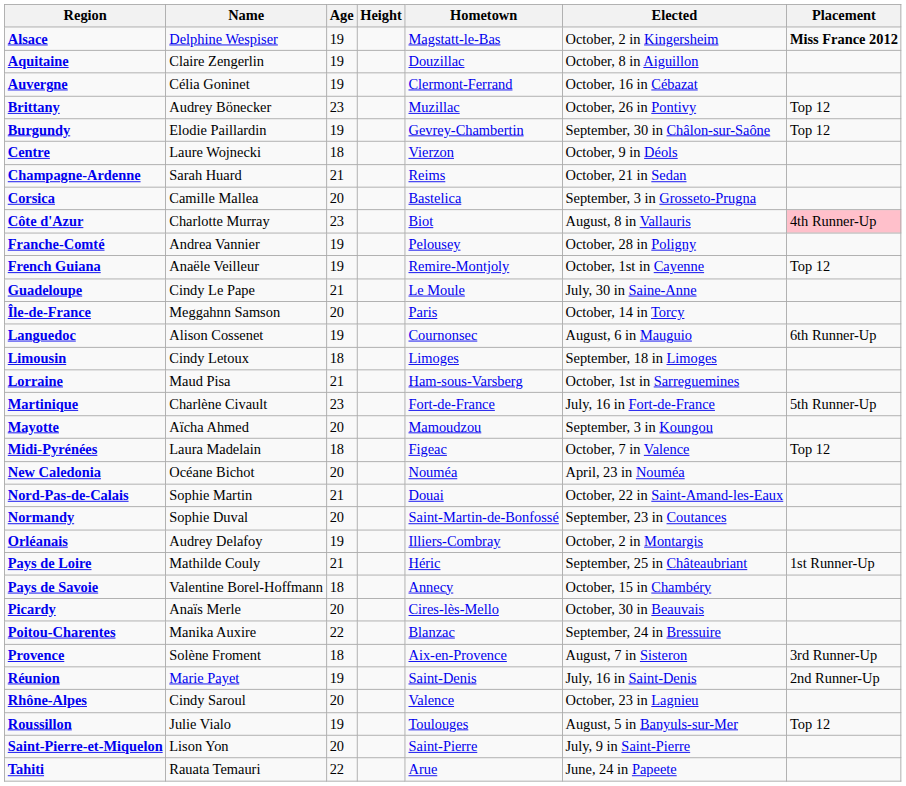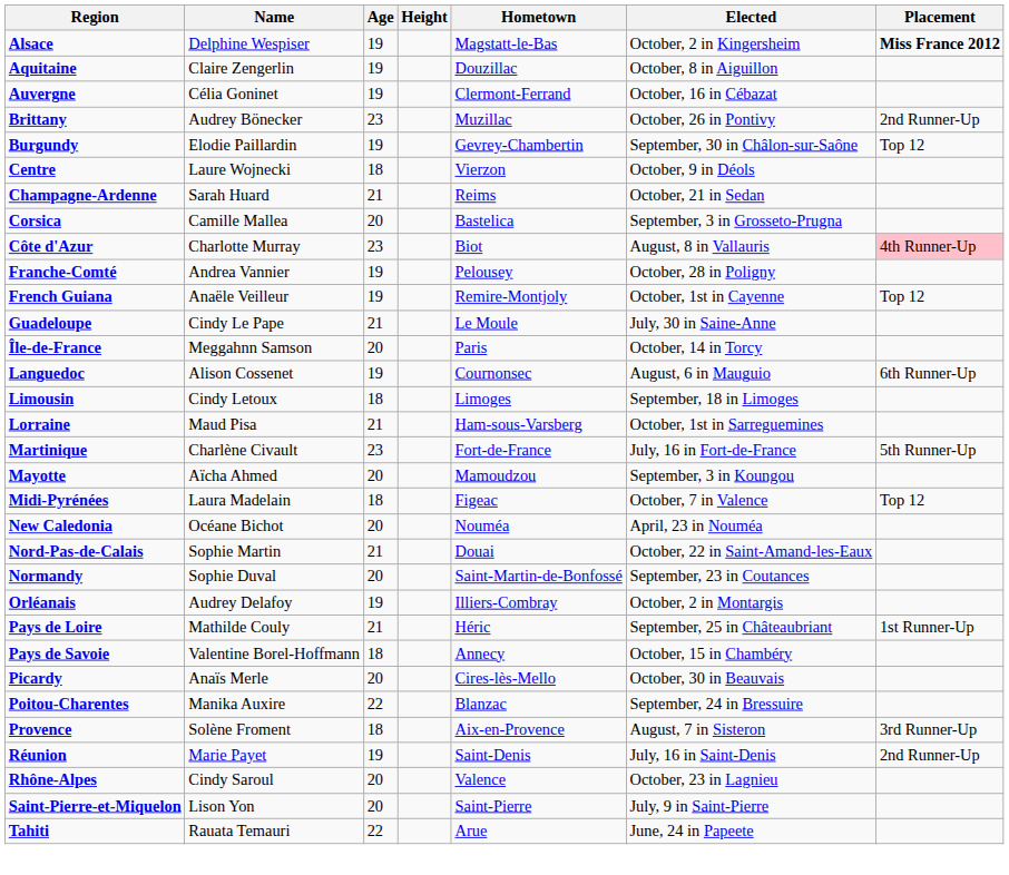 <table class="wikitable sortable">
 <tr>
 <th scope="col">Region</th>
 <th scope="col">Name</th>
 <th scope="col">Age</th>
 <th scope="col">Height</th>
 <th scope="col">Hometown</th>
 <th scope="col">Elected</th>
 <th scope="col">Placement</th>
 </tr>
 <tr>
 <td> <strong><a href='#'>Alsace</a></strong></td>
 <td><a href='#'>Delphine Wespiser</a></td>
 <td>19</td>
 <td></td>
 <td><a href='#'>Magstatt-le-Bas</a></td>
 <td>October, 2 in <a href='#'>Kingersheim</a></td>
 <td><strong>Miss France 2012</strong></td>
 </tr>
 <tr>
 <td> <strong><a href='#'>Aquitaine</a></strong></td>
 <td>Claire Zengerlin</td>
 <td>19</td>
 <td></td>
 <td><a href='#'>Douzillac</a></td>
 <td>October, 8 in <a href='#'>Aiguillon</a></td>
 <td></td>
 </tr>
 <tr>
 <td> <strong><a href='#'>Auvergne</a></strong></td>
 <td>Célia Goninet</td>
 <td>19</td>
 <td></td>
 <td><a href='#'>Clermont-Ferrand</a></td>
 <td>October, 16 in <a href='#'>Cébazat</a></td>
 <td></td>
 </tr>
 <tr>
 <td> <strong><a href='#'>Brittany</a></strong></td>
 <td>Audrey Bönecker</td>
 <td>23</td>
 <td></td>
 <td><a href='#'>Muzillac</a></td>
 <td>October, 26 in <a href='#'>Pontivy</a></td>
-<td>Top 12</td>
+<td>2nd Runner-Up</td>
 </tr>
 <tr>
 <td> <strong><a href='#'>Burgundy</a></strong></td>
 <td>Elodie Paillardin</td>
 <td>19</td>
 <td></td>
 <td><a href='#'>Gevrey-Chambertin</a></td>
 <td>September, 30 in <a href='#'>Châlon-sur-Saône</a></td>
 <td>Top 12</td>
 </tr>
 <tr>
 <td> <strong><a href='#'>Centre</a></strong></td>
 <td>Laure Wojnecki</td>
 <td>18</td>
 <td></td>
 <td><a href='#'>Vierzon</a></td>
 <td>October, 9 in <a href='#'>Déols</a></td>
 <td></td>
 </tr>
 <tr>
 <td> <strong><a href='#'>Champagne-Ardenne</a></strong></td>
 <td>Sarah Huard</td>
 <td>21</td>
 <td></td>
 <td><a href='#'>Reims</a></td>
 <td>October, 21 in <a href='#'>Sedan</a></td>
 <td></td>
 </tr>
 <tr>
 <td> <strong><a href='#'>Corsica</a></strong></td>
 <td>Camille Mallea</td>
 <td>20</td>
 <td></td>
 <td><a href='#'>Bastelica</a></td>
 <td>September, 3 in <a href='#'>Grosseto-Prugna</a></td>
 <td></td>
 </tr>
 <tr>
 <td> <strong><a href='#'>Côte d'Azur</a></strong></td>
 <td>Charlotte Murray</td>
 <td>23</td>
 <td></td>
 <td><a href='#'>Biot</a></td>
 <td>August, 8 in <a href='#'>Vallauris</a></td>
 <td style="background: pink;">4th Runner-Up</td>
 </tr>
 <tr>
 <td> <strong><a href='#'>Franche-Comté</a></strong></td>
 <td>Andrea Vannier</td>
 <td>19</td>
 <td></td>
 <td><a href='#'>Pelousey</a></td>
 <td>October, 28 in <a href='#'>Poligny</a></td>
 <td></td>
 </tr>
 <tr>
 <td> <strong><a href='#'>French Guiana</a></strong></td>
 <td>Anaële Veilleur</td>
 <td>19</td>
 <td></td>
 <td><a href='#'>Remire-Montjoly</a></td>
 <td>October, 1st in <a href='#'>Cayenne</a></td>
 <td>Top 12</td>
 </tr>
 <tr>
 <td> <strong><a href='#'>Guadeloupe</a></strong></td>
 <td>Cindy Le Pape</td>
 <td>21</td>
 <td></td>
 <td><a href='#'>Le Moule</a></td>
 <td>July, 30 in <a href='#'>Saine-Anne</a></td>
 <td></td>
 </tr>
 <tr>
 <td> <strong><a href='#'>Île-de-France</a></strong></td>
 <td>Meggahnn Samson</td>
 <td>20</td>
 <td></td>
 <td><a href='#'>Paris</a></td>
 <td>October, 14 in <a href='#'>Torcy</a></td>
 <td></td>
 </tr>
 <tr>
 <td> <strong><a href='#'>Languedoc</a></strong></td>
 <td>Alison Cossenet</td>
 <td>19</td>
 <td></td>
 <td><a href='#'>Cournonsec</a></td>
 <td>August, 6 in <a href='#'>Mauguio</a></td>
 <td>6th Runner-Up</td>
 </tr>
 <tr>
 <td> <strong><a href='#'>Limousin</a></strong></td>
 <td>Cindy Letoux</td>
 <td>18</td>
 <td></td>
 <td><a href='#'>Limoges</a></td>
 <td>September, 18 in <a href='#'>Limoges</a></td>
 <td></td>
 </tr>
 <tr>
 <td> <strong><a href='#'>Lorraine</a></strong></td>
 <td>Maud Pisa</td>
 <td>21</td>
 <td></td>
 <td><a href='#'>Ham-sous-Varsberg</a></td>
 <td>October, 1st in <a href='#'>Sarreguemines</a></td>
 <td></td>
 </tr>
 <tr>
 <td> <strong><a href='#'>Martinique</a></strong></td>
 <td>Charlène Civault</td>
 <td>23</td>
 <td></td>
 <td><a href='#'>Fort-de-France</a></td>
 <td>July, 16 in <a href='#'>Fort-de-France</a></td>
 <td>5th Runner-Up</td>
 </tr>
 <tr>
 <td> <strong><a href='#'>Mayotte</a></strong></td>
 <td>Aïcha Ahmed</td>
 <td>20</td>
 <td></td>
 <td><a href='#'>Mamoudzou</a></td>
 <td>September, 3 in <a href='#'>Koungou</a></td>
 <td></td>
 </tr>
 <tr>
 <td> <strong><a href='#'>Midi-Pyrénées</a></strong></td>
 <td>Laura Madelain</td>
 <td>18</td>
 <td></td>
 <td><a href='#'>Figeac</a></td>
 <td>October, 7 in <a href='#'>Valence</a></td>
 <td>Top 12</td>
 </tr>
 <tr>
 <td> <strong><a href='#'>New Caledonia</a></strong></td>
 <td>Océane Bichot</td>
 <td>20</td>
 <td></td>
 <td><a href='#'>Nouméa</a></td>
 <td>April, 23 in <a href='#'>Nouméa</a></td>
 <td></td>
 </tr>
 <tr>
 <td> <strong><a href='#'>Nord-Pas-de-Calais</a></strong></td>
 <td>Sophie Martin</td>
 <td>21</td>
 <td></td>
 <td><a href='#'>Douai</a></td>
 <td>October, 22 in <a href='#'>Saint-Amand-les-Eaux</a></td>
 <td></td>
 </tr>
 <tr>
 <td> <strong><a href='#'>Normandy</a></strong></td>
 <td>Sophie Duval</td>
 <td>20</td>
 <td></td>
 <td><a href='#'>Saint-Martin-de-Bonfossé</a></td>
 <td>September, 23 in <a href='#'>Coutances</a></td>
 <td></td>
 </tr>
 <tr>
 <td> <strong><a href='#'>Orléanais</a></strong></td>
 <td>Audrey Delafoy</td>
 <td>19</td>
 <td></td>
 <td><a href='#'>Illiers-Combray</a></td>
 <td>October, 2 in <a href='#'>Montargis</a></td>
 <td></td>
 </tr>
 <tr>
 <td> <strong><a href='#'>Pays de Loire</a></strong></td>
 <td>Mathilde Couly</td>
 <td>21</td>
 <td></td>
 <td><a href='#'>Héric</a></td>
 <td>September, 25 in <a href='#'>Châteaubriant</a></td>
 <td>1st Runner-Up</td>
 </tr>
 <tr>
 <td> <strong><a href='#'>Pays de Savoie</a></strong></td>
 <td>Valentine Borel-Hoffmann</td>
 <td>18</td>
 <td></td>
 <td><a href='#'>Annecy</a></td>
 <td>October, 15 in <a href='#'>Chambéry</a></td>
 <td></td>
 </tr>
 <tr>
 <td> <strong><a href='#'>Picardy</a></strong></td>
 <td>Anaïs Merle</td>
 <td>20</td>
 <td></td>
 <td><a href='#'>Cires-lès-Mello</a></td>
 <td>October, 30 in <a href='#'>Beauvais</a></td>
 <td></td>
 </tr>
 <tr>
 <td> <strong><a href='#'>Poitou-Charentes</a></strong></td>
 <td>Manika Auxire</td>
 <td>22</td>
 <td></td>
 <td><a href='#'>Blanzac</a></td>
 <td>September, 24 in <a href='#'>Bressuire</a></td>
 <td></td>
 </tr>
 <tr>
 <td> <strong><a href='#'>Provence</a></strong></td>
 <td>Solène Froment</td>
 <td>18</td>
 <td></td>
 <td><a href='#'>Aix-en-Provence</a></td>
 <td>August, 7 in <a href='#'>Sisteron</a></td>
 <td>3rd Runner-Up</td>
 </tr>
 <tr>
 <td> <strong><a href='#'>Réunion</a></strong></td>
 <td><a href='#'>Marie Payet</a></td>
 <td>19</td>
 <td></td>
 <td><a href='#'>Saint-Denis</a></td>
 <td>July, 16 in <a href='#'>Saint-Denis</a></td>
 <td>2nd Runner-Up</td>
 </tr>
 <tr>
 <td> <strong><a href='#'>Rhône-Alpes</a></strong></td>
 <td>Cindy Saroul</td>
 <td>20</td>
 <td></td>
 <td><a href='#'>Valence</a></td>
 <td>October, 23 in <a href='#'>Lagnieu</a></td>
 <td></td>
 </tr>
 <tr>
-<td> <strong><a href='#'>Roussillon</a></strong></td>
-<td>Julie Vialo</td>
-<td>19</td>
-<td></td>
-<td><a href='#'>Toulouges</a></td>
-<td>August, 5 in <a href='#'>Banyuls-sur-Mer</a></td>
-<td>Top 12</td>
-</tr>
-<tr>
 <td> <strong><a href='#'>Saint-Pierre-et-Miquelon</a></strong></td>
 <td>Lison Yon</td>
 <td>20</td>
 <td></td>
 <td><a href='#'>Saint-Pierre</a></td>
 <td>July, 9 in <a href='#'>Saint-Pierre</a></td>
 <td></td>
 </tr>
 <tr>
 <td> <strong><a href='#'>Tahiti</a></strong></td>
 <td>Rauata Temauri</td>
 <td>22</td>
 <td></td>
 <td><a href='#'>Arue</a></td>
 <td>June, 24 in <a href='#'>Papeete</a></td>
 <td></td>
 </tr>
 </table>
